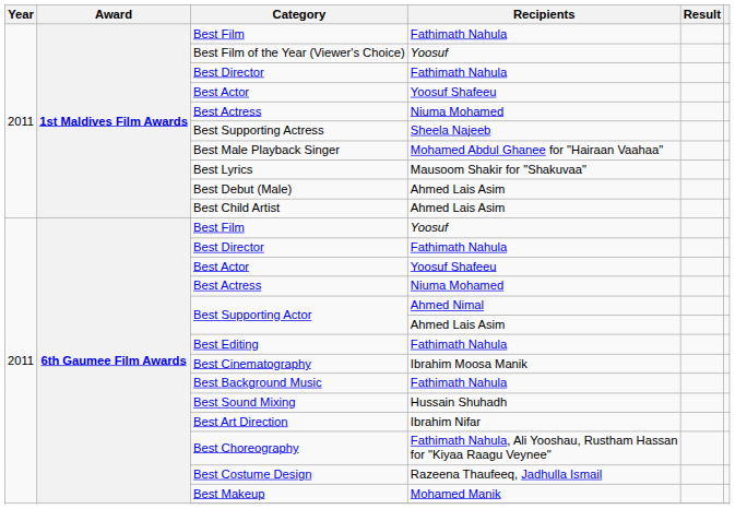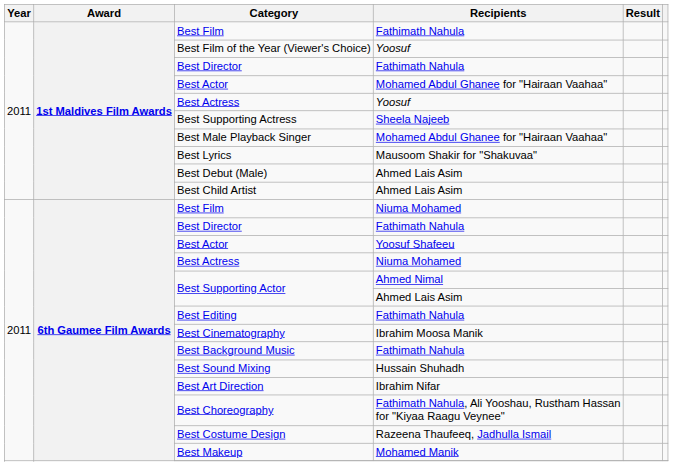 <table class="wikitable plainrowheaders sortable">
 <tr>
 <th scope="col">Year</th>
 <th scope="col">Award</th>
 <th scope="col">Category</th>
 <th scope="col">Recipients</th>
 <th scope="col">Result</th>
 <th scope="col" class="unsortable"></th>
 </tr>
 <tr>
 <td rowspan="10">2011</td>
 <th scope="row" rowspan="10"><a href='#'>1st Maldives Film Awards</a></th>
 <td><a href='#'>Best Film</a></td>
 <td><a href='#'>Fathimath Nahula</a></td>
 <td></td>
 <td style="text-align:center;"></td>
 </tr>
 <tr>
 <td>Best Film of the Year (Viewer's Choice)</td>
 <td><em>Yoosuf</em></td>
 <td></td>
 <td style="text-align:center;"></td>
 </tr>
 <tr>
 <td><a href='#'>Best Director</a></td>
 <td><a href='#'>Fathimath Nahula</a></td>
 <td></td>
 <td style="text-align:center;"></td>
 </tr>
 <tr>
 <td><a href='#'>Best Actor</a></td>
-<td><a href='#'>Yoosuf Shafeeu</a></td>
+<td><a href='#'>Mohamed Abdul Ghanee</a> for "Hairaan Vaahaa"</td>
 <td></td>
 <td style="text-align:center;"></td>
 </tr>
 <tr>
 <td><a href='#'>Best Actress</a></td>
-<td><a href='#'>Niuma Mohamed</a></td>
+<td><em>Yoosuf</em></td>
 <td></td>
 <td style="text-align:center;"></td>
 </tr>
 <tr>
 <td>Best Supporting Actress</td>
 <td><a href='#'>Sheela Najeeb</a></td>
 <td></td>
 <td style="text-align:center;"></td>
 </tr>
 <tr>
 <td>Best Male Playback Singer</td>
 <td><a href='#'>Mohamed Abdul Ghanee</a> for "Hairaan Vaahaa"</td>
 <td></td>
 <td style="text-align:center;"></td>
 </tr>
 <tr>
 <td>Best Lyrics</td>
 <td>Mausoom Shakir for "Shakuvaa"</td>
 <td></td>
 <td style="text-align:center;"></td>
 </tr>
 <tr>
 <td>Best Debut (Male)</td>
 <td>Ahmed Lais Asim</td>
 <td></td>
 <td style="text-align:center;"></td>
 </tr>
 <tr>
 <td>Best Child Artist</td>
 <td>Ahmed Lais Asim</td>
 <td></td>
 <td style="text-align:center;"></td>
 </tr>
 <tr>
 <td rowspan="22">2011</td>
 <th scope="row" rowspan="22"><a href='#'>6th Gaumee Film Awards</a></th>
 <td><a href='#'>Best Film</a></td>
-<td><em>Yoosuf</em></td>
+<td><a href='#'>Niuma Mohamed</a></td>
 <td></td>
 <td style="text-align:center;"></td>
 </tr>
 <tr>
 <td><a href='#'>Best Director</a></td>
 <td><a href='#'>Fathimath Nahula</a></td>
 <td></td>
 <td style="text-align:center;"></td>
 </tr>
 <tr>
 <td><a href='#'>Best Actor</a></td>
 <td><a href='#'>Yoosuf Shafeeu</a></td>
 <td></td>
 <td style="text-align:center;"></td>
 </tr>
 <tr>
 <td><a href='#'>Best Actress</a></td>
 <td><a href='#'>Niuma Mohamed</a></td>
 <td></td>
 <td style="text-align:center;"></td>
 </tr>
 <tr>
 <td rowspan="2"><a href='#'>Best Supporting Actor</a></td>
 <td><a href='#'>Ahmed Nimal</a></td>
 <td></td>
 <td style="text-align:center;"></td>
 </tr>
 <tr>
 <td>Ahmed Lais Asim</td>
 <td></td>
 <td style="text-align:center;"></td>
 </tr>
 <tr>
 <td><a href='#'>Best Editing</a></td>
 <td><a href='#'>Fathimath Nahula</a></td>
 <td></td>
 <td style="text-align:center;"></td>
 </tr>
 <tr>
 <td><a href='#'>Best Cinematography</a></td>
 <td>Ibrahim Moosa Manik</td>
 <td></td>
 <td style="text-align:center;"></td>
 </tr>
 <tr>
 <td><a href='#'>Best Background Music</a></td>
 <td><a href='#'>Fathimath Nahula</a></td>
 <td></td>
 <td style="text-align:center;"></td>
 </tr>
 <tr>
 <td><a href='#'>Best Sound Mixing</a></td>
 <td>Hussain Shuhadh</td>
 <td></td>
 <td style="text-align:center;"></td>
 </tr>
 <tr>
 <td><a href='#'>Best Art Direction</a></td>
 <td>Ibrahim Nifar</td>
 <td></td>
 <td style="text-align:center;"></td>
 </tr>
 <tr>
 <td><a href='#'>Best Choreography</a></td>
 <td><a href='#'>Fathimath Nahula</a>, Ali Yooshau, Rustham Hassan<br>for "Kiyaa Raagu Veynee"</td>
 <td></td>
 <td style="text-align:center;"></td>
 </tr>
 <tr>
 <td><a href='#'>Best Costume Design</a></td>
 <td>Razeena Thaufeeq, <a href='#'>Jadhulla Ismail</a></td>
 <td></td>
 <td style="text-align:center;"></td>
 </tr>
 <tr>
 <td><a href='#'>Best Makeup</a></td>
 <td><a href='#'>Mohamed Manik</a></td>
 <td></td>
 <td style="text-align:center;"></td>
 </tr>
 <tr>
 </tr>
 </table>
